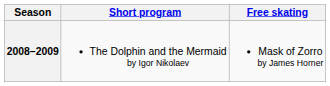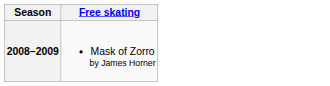 <table class=wikitable style=text-align:center>
 <tr>
 <th>Season</th>
-<th><a href='#'>Short program</a></th>
 <th><a href='#'>Free skating</a></th>
 </tr>
 <tr>
 <th>2008–2009 <br> </th>
-<td><br><ul><li>The Dolphin and the Mermaid <br><small> by Igor Nikolaev </small></li></ul></td>
 <td><br><ul><li>Mask of Zorro <br><small> by James Horner </small></li></ul></td>
 </tr>
 </table>
